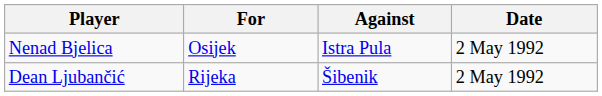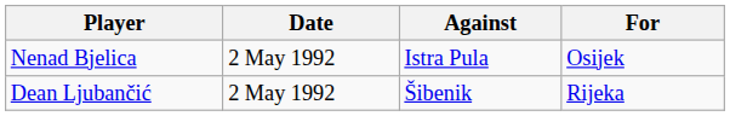 <table class="wikitable">
 <tr>
 <th width="150">Player</th>
+<th width="120">Date</th>
+<th width="110">Against</th>
 <th width="110">For</th>
-<th width="110">Against</th>
-<th width="120">Date</th>
 </tr>
 <tr>
 <td> <a href='#'>Nenad Bjelica</a></td>
+<td>2 May 1992</td>
+<td><a href='#'>Istra Pula</a></td>
 <td><a href='#'>Osijek</a></td>
-<td><a href='#'>Istra Pula</a></td>
-<td>2 May 1992</td>
 </tr>
 <tr>
 <td> <a href='#'>Dean Ljubančić</a></td>
+<td>2 May 1992</td>
+<td><a href='#'>Šibenik</a></td>
 <td><a href='#'>Rijeka</a></td>
-<td><a href='#'>Šibenik</a></td>
-<td>2 May 1992</td>
 </tr>
 </table>
